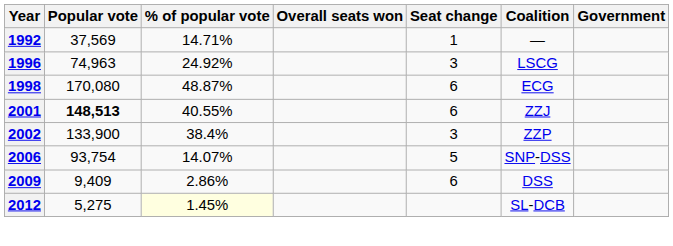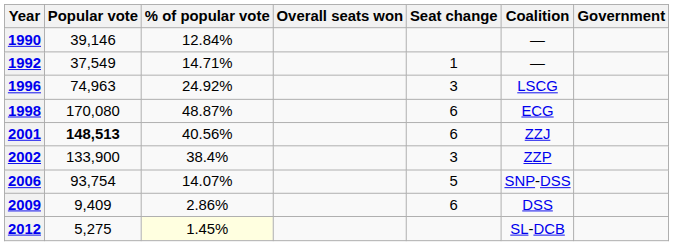 <table class="wikitable" style="text-align:center">
 <tr>
 <th>Year</th>
 <th>Popular vote</th>
 <th>% of popular vote</th>
 <th>Overall seats won</th>
 <th>Seat change</th>
 <th>Coalition</th>
 <th>Government</th>
 </tr>
 <tr>
+<th><a href='#'>1990</a></th>
+<td>39,146</td>
+<td>12.84%</td>
+<td></td>
+<td></td>
+<td><em>—</em></td>
+<td></td>
+</tr>
+<tr>
 <th><a href='#'>1992</a></th>
-<td>37,569</td>
+<td>37,549</td>
 <td>14.71%</td>
 <td></td>
 <td> 1</td>
 <td><em>—</em></td>
 <td></td>
 </tr>
 <tr>
 <th><a href='#'>1996</a></th>
 <td>74,963</td>
 <td>24.92%</td>
 <td></td>
 <td> 3</td>
 <td><a href='#'>LSCG</a></td>
 <td></td>
 </tr>
 <tr>
 <th><a href='#'>1998</a></th>
 <td>170,080</td>
 <td>48.87%</td>
 <td></td>
 <td> 6</td>
 <td><a href='#'>ECG</a></td>
 <td></td>
 </tr>
 <tr>
 <th><a href='#'>2001</a></th>
 <td><strong>148,513</strong></td>
-<td>40.55%</td>
+<td>40.56%</td>
 <td></td>
 <td> 6</td>
 <td><a href='#'>ZZJ</a></td>
 <td></td>
 </tr>
 <tr>
 <th><a href='#'>2002</a></th>
 <td>133,900</td>
 <td>38.4%</td>
 <td></td>
 <td> 3</td>
 <td><a href='#'>ZZP</a></td>
 <td></td>
 </tr>
 <tr>
 <th><a href='#'>2006</a></th>
 <td>93,754</td>
 <td>14.07%</td>
 <td></td>
 <td> 5</td>
 <td><a href='#'>SNP</a>-<a href='#'>DSS</a></td>
 <td></td>
 </tr>
 <tr>
 <th><a href='#'>2009</a></th>
 <td>9,409</td>
 <td>2.86%</td>
 <td></td>
 <td> 6</td>
 <td><a href='#'>DSS</a></td>
 <td></td>
 </tr>
 <tr>
 <th><a href='#'>2012</a></th>
 <td>5,275</td>
 <td style="background: lightyellow;">1.45%</td>
 <td></td>
 <td></td>
 <td><a href='#'>SL</a>-<a href='#'>DCB</a></td>
 <td></td>
 </tr>
 </table>
